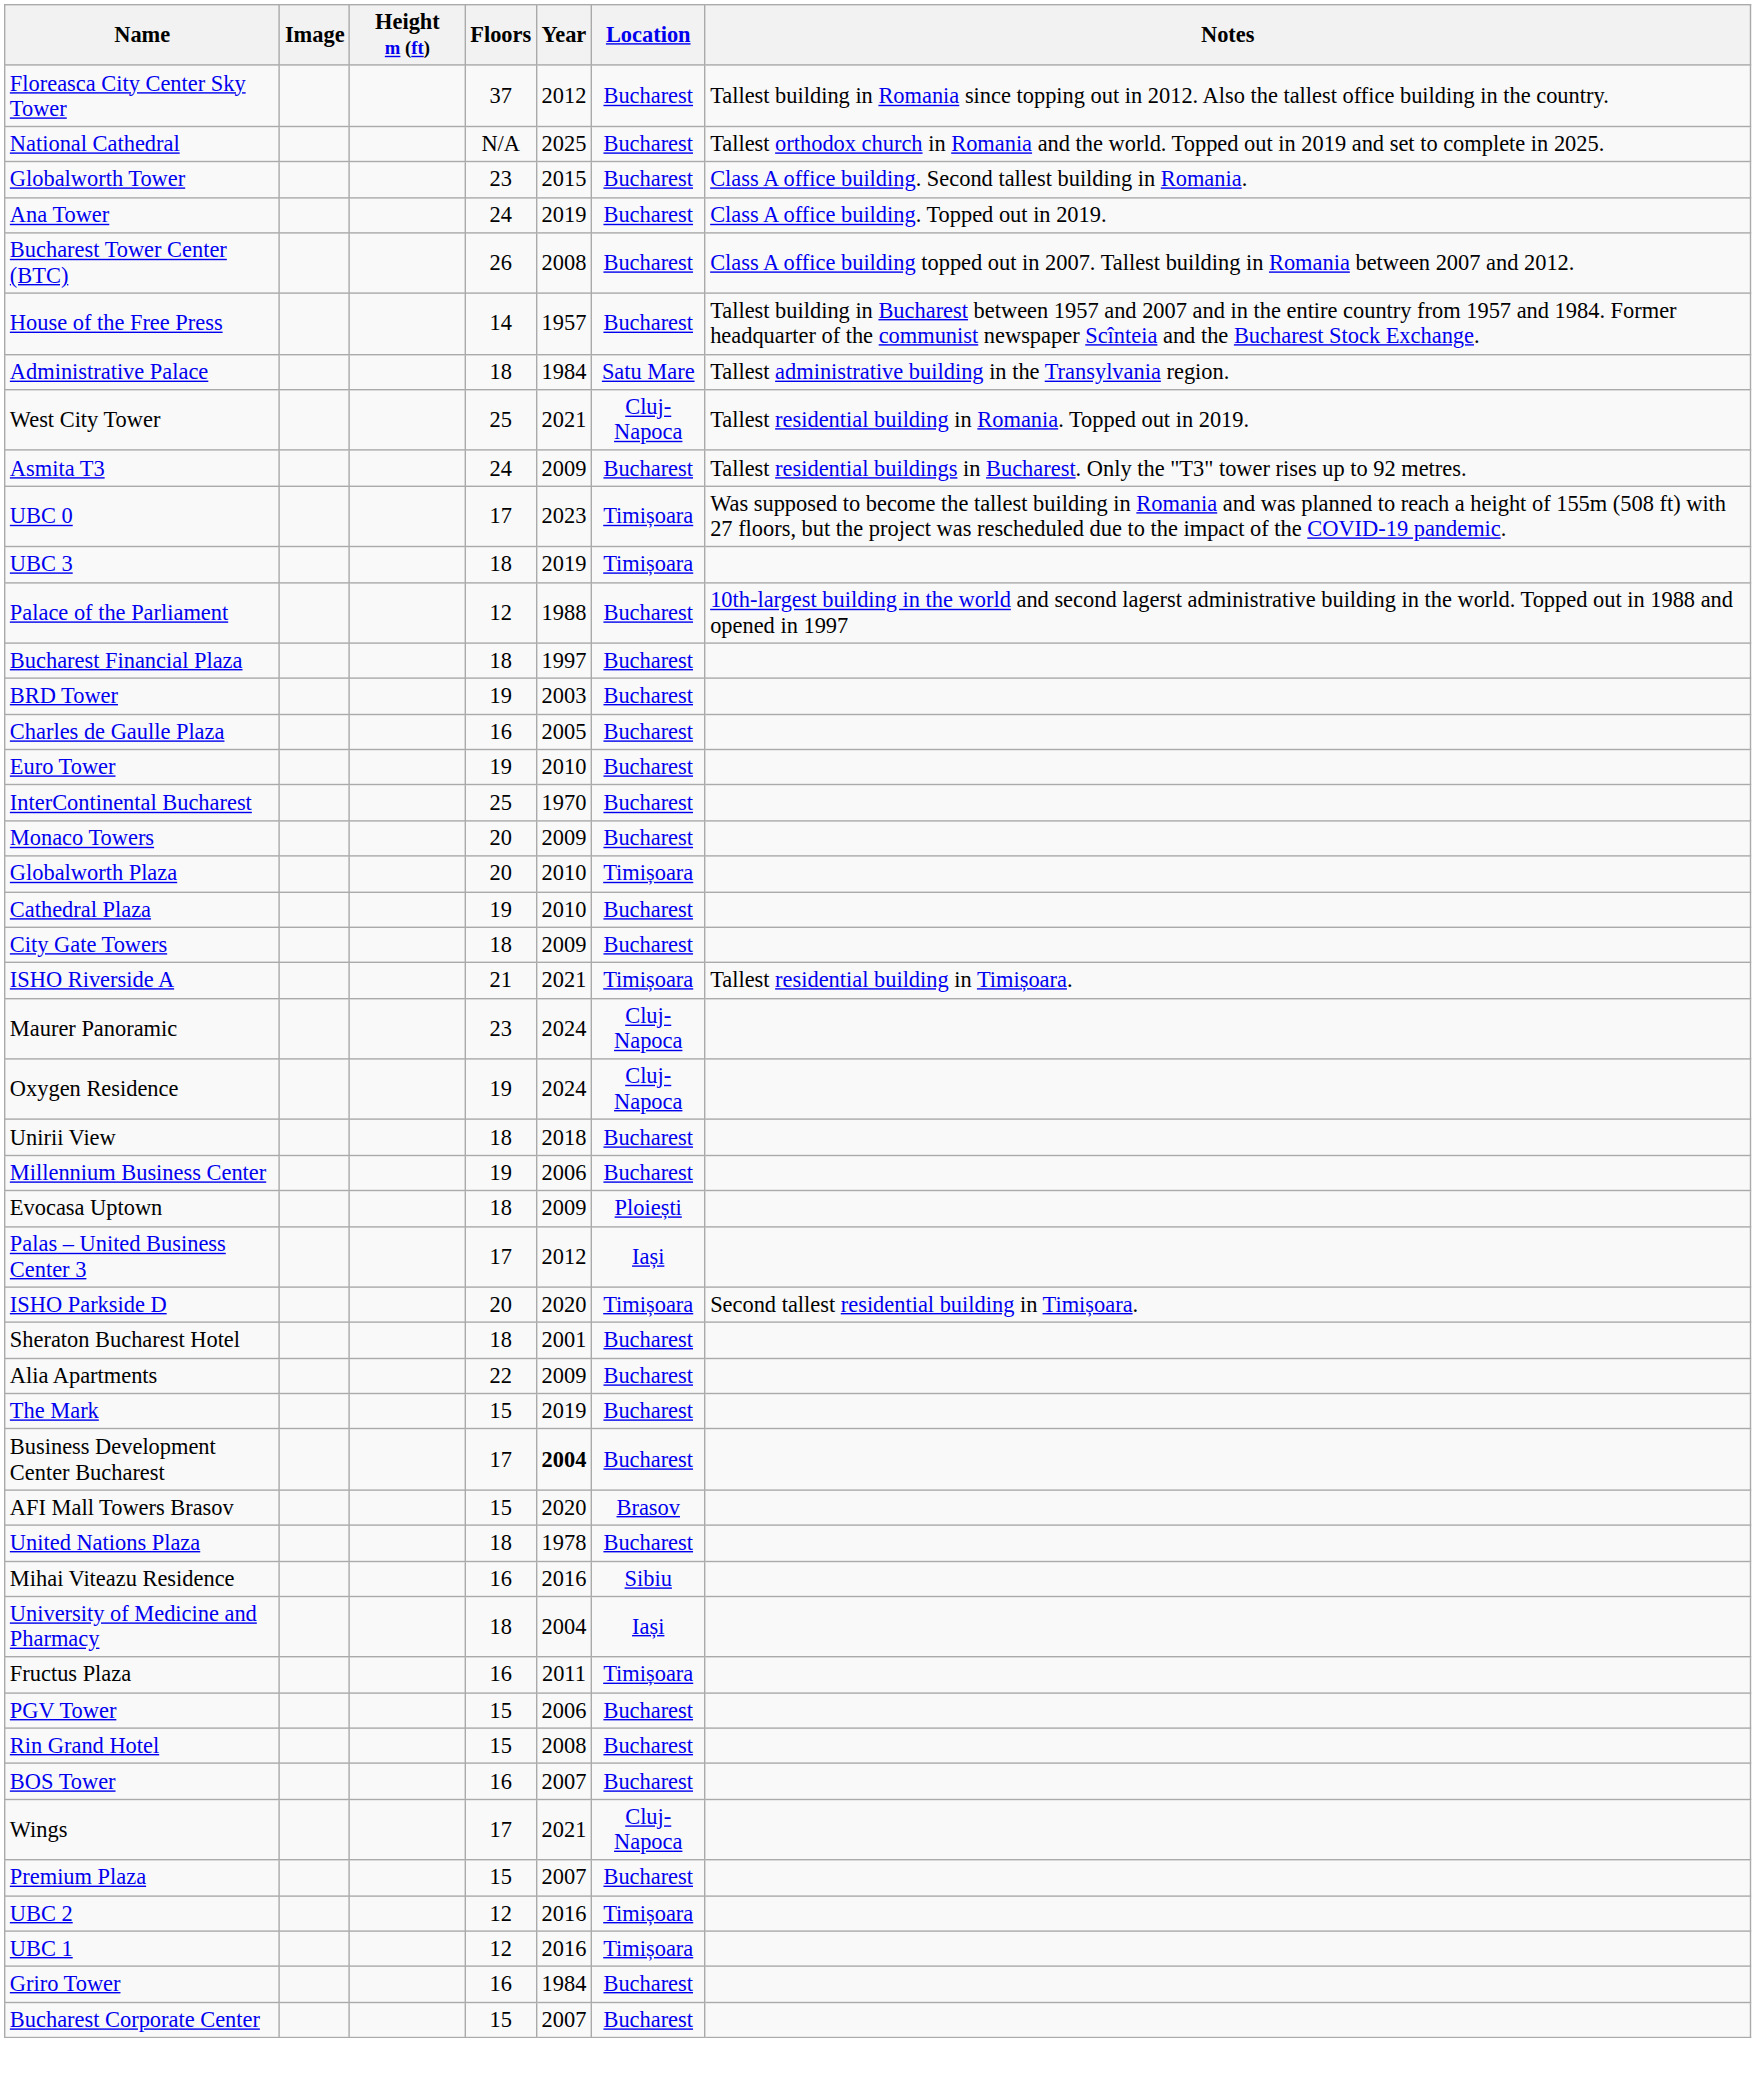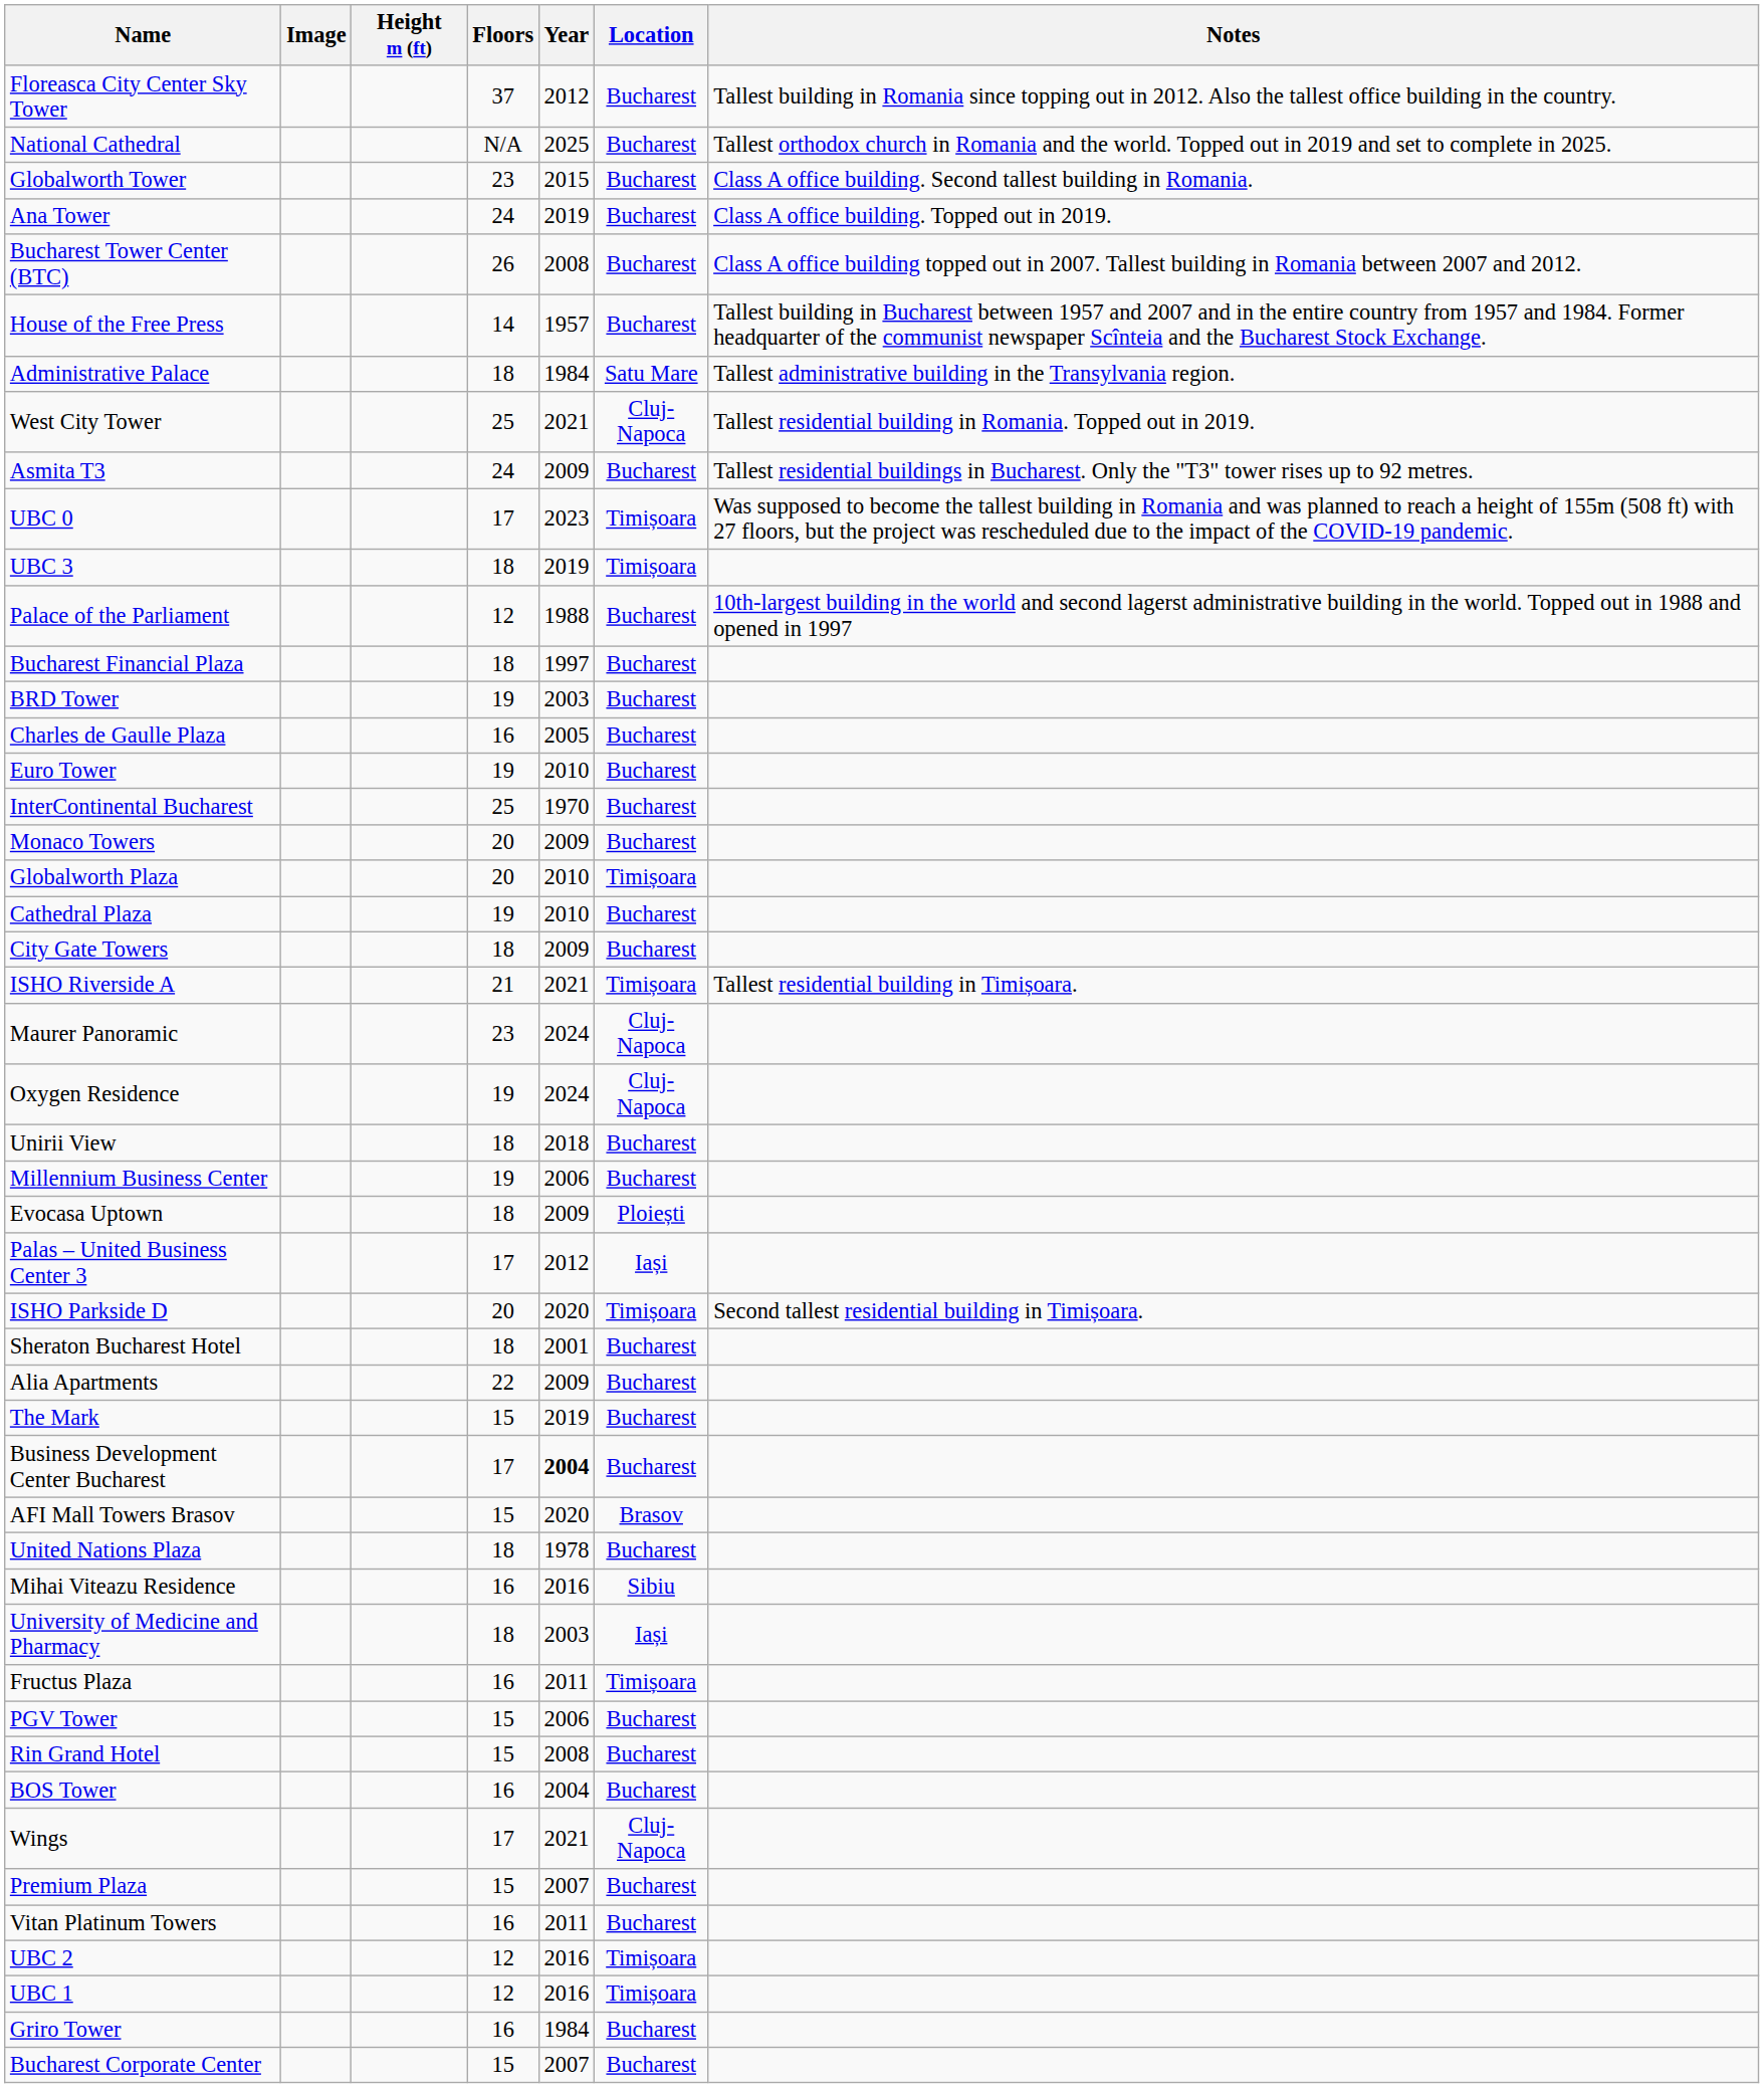 <table class="wikitable sortable" static-row-numbers" style="text-align:center">
 <tr>
 <th>Name</th>
 <th class="unsortable">Image</th>
 <th width="75px">Height<br><small><a href='#'>m</a> (<a href='#'>ft</a>)</small></th>
 <th>Floors</th>
 <th>Year</th>
 <th><a href='#'>Location</a></th>
 <th class="unsortable">Notes</th>
 </tr>
 <tr>
 <td align=left><a href='#'>Floreasca City Center Sky Tower</a></td>
 <td></td>
 <td></td>
 <td>37</td>
 <td>2012</td>
 <td><a href='#'>Bucharest</a><br></td>
 <td align=left>Tallest building in <a href='#'>Romania</a> since topping out in 2012. Also the tallest office building in the country.</td>
 </tr>
 <tr>
 <td align=left><a href='#'>National Cathedral</a></td>
 <td></td>
 <td></td>
 <td>N/A</td>
 <td>2025</td>
 <td><a href='#'>Bucharest</a><br></td>
 <td align=left>Tallest <a href='#'>orthodox church</a> in <a href='#'>Romania</a> and the world. Topped out in 2019 and set to complete in 2025.</td>
 </tr>
 <tr>
 <td align=left><a href='#'>Globalworth Tower</a></td>
 <td></td>
 <td></td>
 <td>23</td>
 <td>2015</td>
 <td><a href='#'>Bucharest</a><br></td>
 <td align=left><a href='#'>Class A office building</a>. Second tallest building in <a href='#'>Romania</a>.</td>
 </tr>
 <tr>
 <td align=left><a href='#'>Ana Tower</a></td>
 <td></td>
 <td></td>
 <td>24</td>
 <td>2019</td>
 <td><a href='#'>Bucharest</a><br></td>
 <td align=left><a href='#'>Class A office building</a>. Topped out in 2019.</td>
 </tr>
 <tr>
 <td align=left><a href='#'>Bucharest Tower Center (BTC)</a></td>
 <td></td>
 <td></td>
 <td>26</td>
 <td>2008</td>
 <td><a href='#'>Bucharest</a><br></td>
 <td align=left><a href='#'>Class A office building</a> topped out in 2007. Tallest building in <a href='#'>Romania</a> between 2007 and 2012.</td>
 </tr>
 <tr>
 <td align=left><a href='#'>House of the Free Press</a></td>
 <td></td>
 <td></td>
 <td>14</td>
 <td>1957</td>
 <td><a href='#'>Bucharest</a><br></td>
 <td align=left>Tallest building in <a href='#'>Bucharest</a> between 1957 and 2007 and in the entire country from 1957 and 1984. Former headquarter of the <a href='#'>communist</a> newspaper <a href='#'>Scînteia</a> and the <a href='#'>Bucharest Stock Exchange</a>.</td>
 </tr>
 <tr>
 <td align=left><a href='#'>Administrative Palace</a></td>
 <td></td>
 <td></td>
 <td>18</td>
 <td>1984</td>
 <td><a href='#'>Satu Mare</a><br></td>
 <td align=left>Tallest <a href='#'>administrative building</a> in the <a href='#'>Transylvania</a> region.</td>
 </tr>
 <tr>
 <td align=left>West City Tower</td>
 <td></td>
 <td></td>
 <td>25</td>
 <td>2021</td>
 <td><a href='#'>Cluj-Napoca</a><br></td>
 <td align=left>Tallest <a href='#'>residential building</a> in <a href='#'>Romania</a>. Topped out in 2019.</td>
 </tr>
 <tr>
 <td align=left><a href='#'>Asmita T3</a></td>
 <td></td>
 <td></td>
 <td>24</td>
 <td>2009</td>
 <td><a href='#'>Bucharest</a><br></td>
 <td align=left>Tallest <a href='#'>residential buildings</a> in <a href='#'>Bucharest</a>. Only the "T3" tower rises up to 92 metres.</td>
 </tr>
 <tr>
 <td align=left><a href='#'>UBC 0</a></td>
 <td></td>
 <td></td>
 <td>17</td>
 <td>2023</td>
 <td><a href='#'>Timișoara</a><br></td>
 <td align=left>Was supposed to become the tallest building in <a href='#'>Romania</a> and was planned to reach a height of 155m (508 ft) with 27 floors, but the project was rescheduled due to the impact of the <a href='#'>COVID-19 pandemic</a>.</td>
 </tr>
 <tr>
 <td align=left><a href='#'>UBC 3</a></td>
 <td></td>
 <td></td>
 <td>18</td>
 <td>2019</td>
 <td><a href='#'>Timișoara</a><br></td>
 <td align=left></td>
 </tr>
 <tr>
 <td align=left><a href='#'>Palace of the Parliament</a></td>
 <td></td>
 <td></td>
 <td>12</td>
 <td>1988</td>
 <td><a href='#'>Bucharest</a><br></td>
 <td align=left><a href='#'>10th-largest building in the world</a> and second lagerst administrative building in the world. Topped out in 1988 and opened in 1997</td>
 </tr>
 <tr>
 <td align=left><a href='#'>Bucharest Financial Plaza</a></td>
 <td></td>
 <td></td>
 <td>18</td>
 <td>1997</td>
 <td><a href='#'>Bucharest</a><br></td>
 <td align=left></td>
 </tr>
 <tr>
 <td align=left><a href='#'>BRD Tower</a></td>
 <td></td>
 <td></td>
 <td>19</td>
 <td>2003</td>
 <td><a href='#'>Bucharest</a><br></td>
 <td></td>
 </tr>
 <tr>
 <td align=left><a href='#'>Charles de Gaulle Plaza</a></td>
 <td></td>
 <td></td>
 <td>16</td>
 <td>2005</td>
 <td><a href='#'>Bucharest</a><br></td>
 <td></td>
 </tr>
 <tr>
 <td align=left><a href='#'>Euro Tower</a></td>
 <td></td>
 <td></td>
 <td>19</td>
 <td>2010</td>
 <td><a href='#'>Bucharest</a><br></td>
 <td></td>
 </tr>
 <tr>
 <td align=left><a href='#'>InterContinental Bucharest</a></td>
 <td></td>
 <td></td>
 <td>25</td>
 <td>1970</td>
 <td><a href='#'>Bucharest</a><br></td>
 <td></td>
 </tr>
 <tr>
 <td align=left><a href='#'>Monaco Towers</a></td>
 <td></td>
 <td></td>
 <td>20</td>
 <td>2009</td>
 <td><a href='#'>Bucharest</a><br></td>
 <td></td>
 </tr>
 <tr>
 <td align=left><a href='#'>Globalworth Plaza</a></td>
 <td></td>
 <td></td>
 <td>20</td>
 <td>2010</td>
 <td><a href='#'>Timișoara</a><br></td>
 <td></td>
 </tr>
 <tr>
 <td align=left><a href='#'>Cathedral Plaza</a></td>
 <td></td>
 <td></td>
 <td>19</td>
 <td>2010</td>
 <td><a href='#'>Bucharest</a><br></td>
 <td></td>
 </tr>
 <tr>
 <td align=left><a href='#'>City Gate Towers</a></td>
 <td></td>
 <td></td>
 <td>18</td>
 <td>2009</td>
 <td><a href='#'>Bucharest</a><br></td>
 <td></td>
 </tr>
 <tr>
 <td align=left><a href='#'>ISHO Riverside A</a></td>
 <td></td>
 <td></td>
 <td>21</td>
 <td>2021</td>
 <td><a href='#'>Timișoara</a><br></td>
 <td align=left>Tallest <a href='#'>residential building</a> in <a href='#'>Timișoara</a>.</td>
 </tr>
 <tr>
 <td align=left>Maurer Panoramic</td>
 <td></td>
 <td></td>
 <td>23</td>
 <td>2024</td>
 <td><a href='#'>Cluj-Napoca</a><br></td>
 <td align=left></td>
 </tr>
 <tr>
 <td align=left>Oxygen Residence</td>
 <td></td>
 <td></td>
 <td>19</td>
 <td>2024</td>
 <td><a href='#'>Cluj-Napoca</a><br></td>
 <td align=left></td>
 </tr>
 <tr>
 <td align=left>Unirii View</td>
 <td></td>
 <td></td>
 <td>18</td>
 <td>2018</td>
 <td><a href='#'>Bucharest</a><br></td>
 <td></td>
 </tr>
 <tr>
 <td align=left><a href='#'>Millennium Business Center</a></td>
 <td></td>
 <td></td>
 <td>19</td>
 <td>2006</td>
 <td><a href='#'>Bucharest</a><br></td>
 <td></td>
 </tr>
 <tr>
 <td align=left>Evocasa Uptown</td>
 <td></td>
 <td></td>
 <td>18</td>
 <td>2009</td>
 <td><a href='#'>Ploiești</a><br></td>
 <td></td>
 </tr>
 <tr>
 <td align=left><a href='#'>Palas – United Business Center 3</a></td>
 <td></td>
 <td></td>
 <td>17</td>
 <td>2012</td>
 <td><a href='#'>Iași</a><br></td>
 <td></td>
 </tr>
 <tr>
 <td align=left><a href='#'>ISHO Parkside D</a></td>
 <td></td>
 <td></td>
 <td>20</td>
 <td>2020</td>
 <td><a href='#'>Timișoara</a><br></td>
 <td align=left>Second tallest <a href='#'>residential building</a> in <a href='#'>Timișoara</a>.</td>
 </tr>
 <tr>
 <td align=left>Sheraton Bucharest Hotel</td>
 <td></td>
 <td></td>
 <td>18</td>
 <td>2001</td>
 <td><a href='#'>Bucharest</a><br></td>
 <td></td>
 </tr>
 <tr>
 <td align=left>Alia Apartments</td>
 <td></td>
 <td></td>
 <td>22</td>
 <td>2009</td>
 <td><a href='#'>Bucharest</a><br></td>
 <td></td>
 </tr>
 <tr>
 <td align=left><a href='#'>The Mark</a></td>
 <td></td>
 <td></td>
 <td>15</td>
 <td>2019</td>
 <td><a href='#'>Bucharest</a><br></td>
 <td></td>
 </tr>
 <tr>
 <td align=left>Business Development Center Bucharest</td>
 <td></td>
 <td></td>
 <td>17</td>
 <td><strong>2004</strong></td>
 <td><a href='#'>Bucharest</a></td>
 <td></td>
 </tr>
 <tr>
 <td align=left>AFI Mall Towers Brasov</td>
 <td></td>
 <td></td>
 <td>15</td>
 <td>2020</td>
 <td><a href='#'>Brasov</a><br></td>
 <td></td>
 </tr>
 <tr>
 <td align=left><a href='#'>United Nations Plaza</a></td>
 <td></td>
 <td></td>
 <td>18</td>
 <td>1978</td>
 <td><a href='#'>Bucharest</a><br></td>
 <td></td>
 </tr>
 <tr>
 <td align=left>Mihai Viteazu Residence</td>
 <td></td>
 <td></td>
 <td>16</td>
 <td>2016</td>
 <td><a href='#'>Sibiu</a><br></td>
 <td></td>
 </tr>
 <tr>
 <td align=left><a href='#'>University of Medicine and Pharmacy</a></td>
 <td></td>
 <td></td>
 <td>18</td>
-<td>2004</td>
+<td>2003</td>
 <td><a href='#'>Iași</a><br></td>
 <td></td>
 </tr>
 <tr>
 <td align=left>Fructus Plaza</td>
 <td></td>
 <td></td>
 <td>16</td>
 <td>2011</td>
 <td><a href='#'>Timișoara</a><br></td>
 <td></td>
 </tr>
 <tr>
 <td align=left><a href='#'>PGV Tower</a></td>
 <td></td>
 <td></td>
 <td>15</td>
 <td>2006</td>
 <td><a href='#'>Bucharest</a><br></td>
 <td></td>
 </tr>
 <tr>
 <td align=left><a href='#'>Rin Grand Hotel</a></td>
 <td></td>
 <td></td>
 <td>15</td>
 <td>2008</td>
 <td><a href='#'>Bucharest</a><br></td>
 <td></td>
 </tr>
 <tr>
 <td align=left><a href='#'>BOS Tower</a></td>
 <td></td>
 <td></td>
 <td>16</td>
-<td>2007</td>
+<td>2004</td>
 <td><a href='#'>Bucharest</a></td>
 <td></td>
 </tr>
 <tr>
 <td align=left>Wings</td>
 <td></td>
 <td></td>
 <td>17</td>
 <td>2021</td>
 <td><a href='#'>Cluj-Napoca</a><br></td>
 <td></td>
 </tr>
 <tr>
 <td align=left><a href='#'>Premium Plaza</a></td>
 <td></td>
 <td></td>
 <td>15</td>
 <td>2007</td>
+<td><a href='#'>Bucharest</a><br></td>
+<td></td>
+</tr>
+<tr>
+<td align=left>Vitan Platinum Towers</td>
+<td></td>
+<td></td>
+<td>16</td>
+<td>2011</td>
 <td><a href='#'>Bucharest</a><br></td>
 <td></td>
 </tr>
 <tr>
 <td align=left><a href='#'>UBC 2</a></td>
 <td></td>
 <td></td>
 <td>12</td>
 <td>2016</td>
 <td><a href='#'>Timișoara</a><br></td>
 <td></td>
 </tr>
 <tr>
 <td align=left><a href='#'>UBC 1</a></td>
 <td></td>
 <td></td>
 <td>12</td>
 <td>2016</td>
 <td><a href='#'>Timișoara</a><br></td>
 <td></td>
 </tr>
 <tr>
 <td align=left><a href='#'>Griro Tower</a></td>
 <td></td>
 <td></td>
 <td>16</td>
 <td>1984</td>
 <td><a href='#'>Bucharest</a><br></td>
 <td></td>
 </tr>
 <tr>
 <td align=left><a href='#'>Bucharest Corporate Center</a></td>
 <td></td>
 <td></td>
 <td>15</td>
 <td>2007</td>
 <td><a href='#'>Bucharest</a><br></td>
 <td></td>
 </tr>
 </table>
